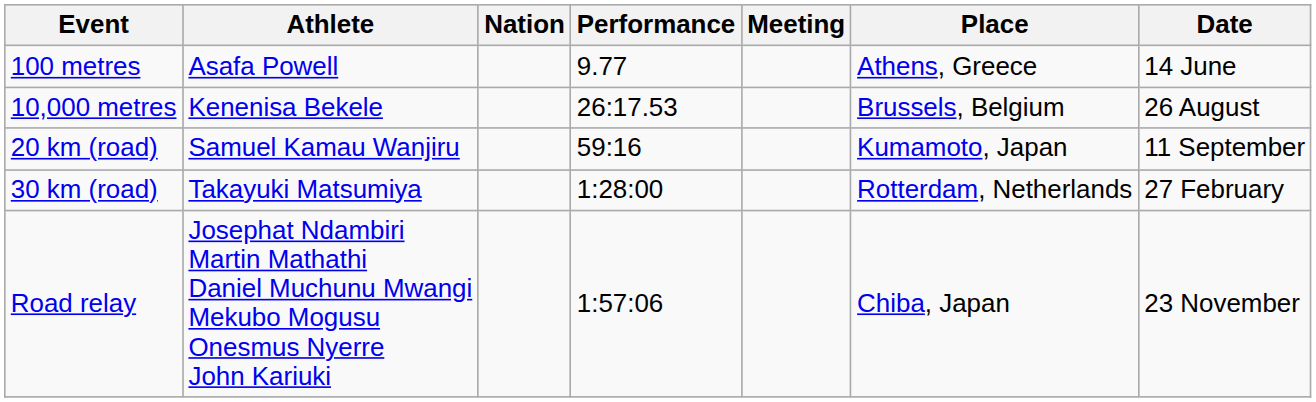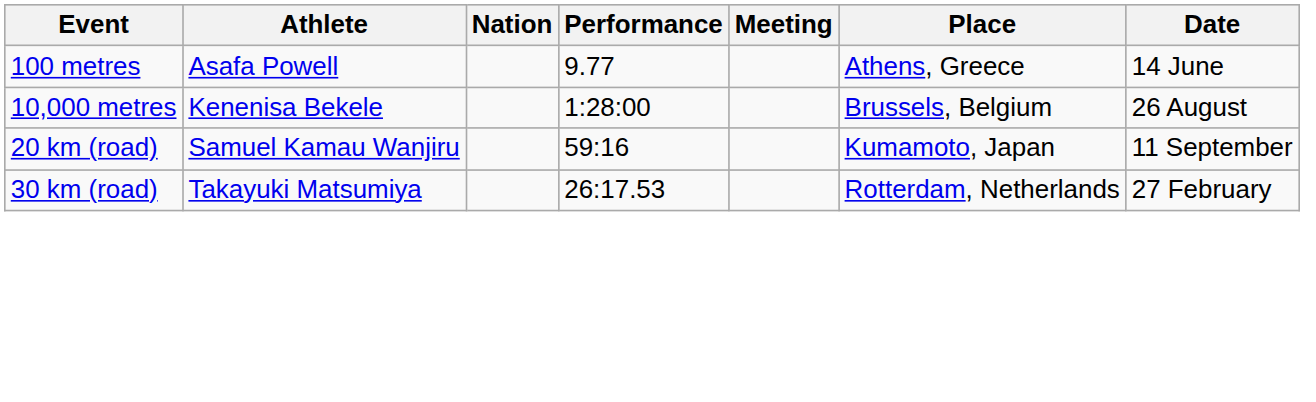 <table class="wikitable" border="1">
 <tr>
 <th>Event</th>
 <th>Athlete</th>
 <th>Nation</th>
 <th>Performance</th>
 <th>Meeting</th>
 <th>Place</th>
 <th>Date</th>
 </tr>
 <tr>
 <td><a href='#'>100 metres</a></td>
 <td><a href='#'>Asafa Powell</a></td>
 <td></td>
 <td>9.77</td>
 <td></td>
 <td> <a href='#'>Athens</a>, Greece</td>
 <td>14 June</td>
 </tr>
 <tr>
 <td><a href='#'>10,000 metres</a></td>
 <td><a href='#'>Kenenisa Bekele</a></td>
 <td></td>
-<td>26:17.53</td>
+<td>1:28:00</td>
 <td></td>
 <td> <a href='#'>Brussels</a>, Belgium</td>
 <td>26 August</td>
 </tr>
 <tr>
 <td><a href='#'>20 km (road)</a></td>
 <td><a href='#'>Samuel Kamau Wanjiru</a></td>
 <td></td>
 <td>59:16</td>
 <td></td>
 <td> <a href='#'>Kumamoto</a>, Japan</td>
 <td>11 September</td>
 </tr>
 <tr>
 <td><a href='#'>30 km (road)</a></td>
 <td><a href='#'>Takayuki Matsumiya</a></td>
 <td></td>
-<td>1:28:00</td>
+<td>26:17.53</td>
 <td></td>
 <td> <a href='#'>Rotterdam</a>, Netherlands</td>
 <td>27 February</td>
 </tr>
-<tr>
-<td><a href='#'>Road relay</a></td>
-<td><a href='#'>Josephat Ndambiri</a><br><a href='#'>Martin Mathathi</a><br><a href='#'>Daniel Muchunu Mwangi</a><br><a href='#'>Mekubo Mogusu</a><br><a href='#'>Onesmus Nyerre</a><br><a href='#'>John Kariuki</a></td>
-<td></td>
-<td>1:57:06</td>
-<td></td>
-<td> <a href='#'>Chiba</a>, Japan</td>
-<td>23 November</td>
-</tr>
 </table>
